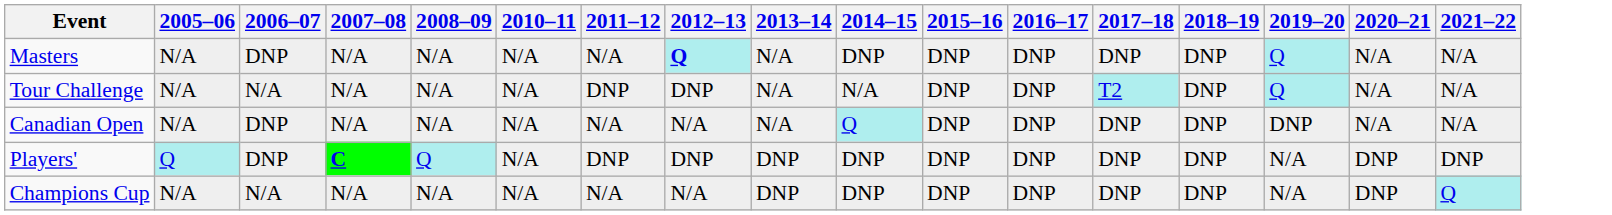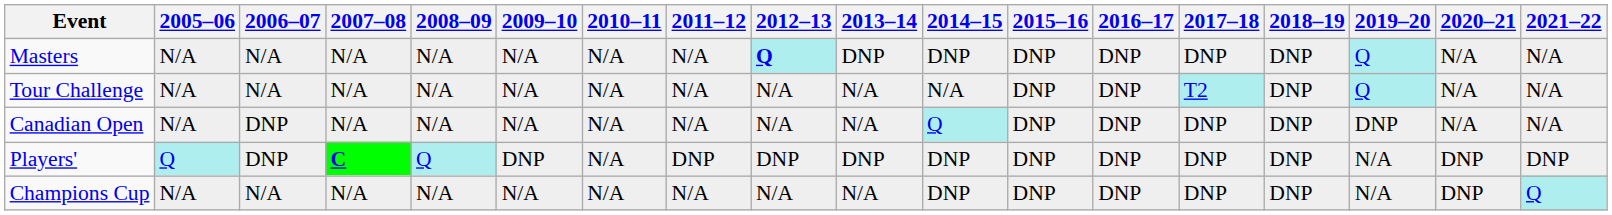 <table class="wikitable" border="1">
 <tr>
 <th>Event</th>
 <th><a href='#'>2005–06</a></th>
 <th><a href='#'>2006–07</a></th>
 <th><a href='#'>2007–08</a></th>
 <th><a href='#'>2008–09</a></th>
+<th><a href='#'>2009–10</a></th>
 <th><a href='#'>2010–11</a></th>
 <th><a href='#'>2011–12</a></th>
 <th><a href='#'>2012–13</a></th>
 <th><a href='#'>2013–14</a></th>
 <th><a href='#'>2014–15</a></th>
 <th><a href='#'>2015–16</a></th>
 <th><a href='#'>2016–17</a></th>
 <th><a href='#'>2017–18</a></th>
 <th><a href='#'>2018–19</a></th>
 <th><a href='#'>2019–20</a></th>
 <th><a href='#'>2020–21</a></th>
 <th><a href='#'>2021–22</a></th>
 </tr>
 <tr>
 <td><a href='#'>Masters</a></td>
 <td style="background:#EFEFEF;">N/A</td>
-<td style="background:#EFEFEF;">DNP</td>
+<td style="background:#EFEFEF;">N/A</td>
+<td style="background:#EFEFEF;">N/A</td>
 <td style="background:#EFEFEF;">N/A</td>
 <td style="background:#EFEFEF;">N/A</td>
 <td style="background:#EFEFEF;">N/A</td>
 <td style="background:#EFEFEF;">N/A</td>
 <td style="background:#afeeee;"><strong><a href='#'>Q</a></strong></td>
-<td style="background:#EFEFEF;">N/A</td>
+<td style="background:#EFEFEF;">DNP</td>
 <td style="background:#EFEFEF;">DNP</td>
 <td style="background:#EFEFEF;">DNP</td>
 <td style="background:#EFEFEF;">DNP</td>
 <td style="background:#EFEFEF;">DNP</td>
 <td style="background:#EFEFEF;">DNP</td>
 <td style="background:#afeeee;"><a href='#'>Q</a></td>
 <td style="background:#EFEFEF;">N/A</td>
 <td style="background:#EFEFEF;">N/A</td>
 </tr>
 <tr>
 <td><a href='#'>Tour Challenge</a></td>
 <td style="background:#EFEFEF;">N/A</td>
 <td style="background:#EFEFEF;">N/A</td>
 <td style="background:#EFEFEF;">N/A</td>
 <td style="background:#EFEFEF;">N/A</td>
 <td style="background:#EFEFEF;">N/A</td>
-<td style="background:#EFEFEF;">DNP</td>
-<td style="background:#EFEFEF;">DNP</td>
+<td style="background:#EFEFEF;">N/A</td>
+<td style="background:#EFEFEF;">N/A</td>
+<td style="background:#EFEFEF;">N/A</td>
 <td style="background:#EFEFEF;">N/A</td>
 <td style="background:#EFEFEF;">N/A</td>
 <td style="background:#EFEFEF;">DNP</td>
 <td style="background:#EFEFEF;">DNP</td>
 <td style="background:#afeeee;"><a href='#'>T2</a></td>
 <td style="background:#EFEFEF;">DNP</td>
 <td style="background:#afeeee;"><a href='#'>Q</a></td>
 <td style="background:#EFEFEF;">N/A</td>
 <td style="background:#EFEFEF;">N/A</td>
 </tr>
 <tr>
 <td><a href='#'>Canadian Open</a></td>
 <td style="background:#EFEFEF;">N/A</td>
 <td style="background:#EFEFEF;">DNP</td>
+<td style="background:#EFEFEF;">N/A</td>
 <td style="background:#EFEFEF;">N/A</td>
 <td style="background:#EFEFEF;">N/A</td>
 <td style="background:#EFEFEF;">N/A</td>
 <td style="background:#EFEFEF;">N/A</td>
 <td style="background:#EFEFEF;">N/A</td>
 <td style="background:#EFEFEF;">N/A</td>
 <td style="background:#afeeee;"><a href='#'>Q</a></td>
 <td style="background:#EFEFEF;">DNP</td>
 <td style="background:#EFEFEF;">DNP</td>
 <td style="background:#EFEFEF;">DNP</td>
 <td style="background:#EFEFEF;">DNP</td>
 <td style="background:#EFEFEF;">DNP</td>
 <td style="background:#EFEFEF;">N/A</td>
 <td style="background:#EFEFEF;">N/A</td>
 </tr>
 <tr>
 <td><a href='#'>Players'</a></td>
 <td style="background:#afeeee;"><a href='#'>Q</a></td>
 <td style="background:#EFEFEF;">DNP</td>
 <td style="background:#00ff00;"><strong><a href='#'>C</a></strong></td>
 <td style="background:#afeeee;"><a href='#'>Q</a></td>
+<td style="background:#EFEFEF;">DNP</td>
 <td style="background:#EFEFEF;">N/A</td>
 <td style="background:#EFEFEF;">DNP</td>
 <td style="background:#EFEFEF;">DNP</td>
 <td style="background:#EFEFEF;">DNP</td>
 <td style="background:#EFEFEF;">DNP</td>
 <td style="background:#EFEFEF;">DNP</td>
 <td style="background:#EFEFEF;">DNP</td>
 <td style="background:#EFEFEF;">DNP</td>
 <td style="background:#EFEFEF;">DNP</td>
 <td style="background:#EFEFEF;">N/A</td>
 <td style="background:#EFEFEF;">DNP</td>
 <td style="background:#EFEFEF;">DNP</td>
 </tr>
 <tr>
 <td><a href='#'>Champions Cup</a></td>
 <td style="background:#EFEFEF;">N/A</td>
 <td style="background:#EFEFEF;">N/A</td>
 <td style="background:#EFEFEF;">N/A</td>
 <td style="background:#EFEFEF;">N/A</td>
 <td style="background:#EFEFEF;">N/A</td>
 <td style="background:#EFEFEF;">N/A</td>
 <td style="background:#EFEFEF;">N/A</td>
-<td style="background:#EFEFEF;">DNP</td>
+<td style="background:#EFEFEF;">N/A</td>
+<td style="background:#EFEFEF;">N/A</td>
 <td style="background:#EFEFEF;">DNP</td>
 <td style="background:#EFEFEF;">DNP</td>
 <td style="background:#EFEFEF;">DNP</td>
 <td style="background:#EFEFEF;">DNP</td>
 <td style="background:#EFEFEF;">DNP</td>
 <td style="background:#EFEFEF;">N/A</td>
 <td style="background:#EFEFEF;">DNP</td>
 <td style="background:#afeeee;"><a href='#'>Q</a></td>
 </tr>
 </table>
